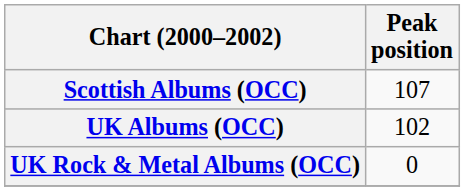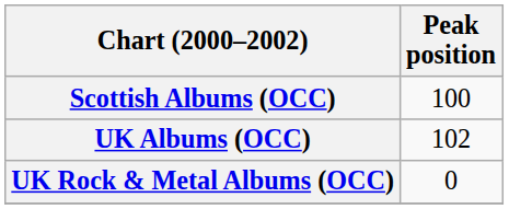 <table class="wikitable sortable plainrowheaders" style="text-align:center">
 <tr>
 <th scope="col">Chart (2000–2002)</th>
 <th scope="col">Peak<br>position</th>
 </tr>
 <tr>
 <th scope="row"><a href='#'>Scottish Albums</a> (<a href='#'>OCC</a>)</th>
-<td>107</td>
+<td>100</td>
 </tr>
 <tr>
 <th scope="row"><a href='#'>UK Albums</a> (<a href='#'>OCC</a>)</th>
 <td>102</td>
 </tr>
 <tr>
 <th scope="row"><a href='#'>UK Rock & Metal Albums</a> (<a href='#'>OCC</a>)</th>
 <td>0</td>
 </tr>
 <tr>
 </tr>
 <tr>
 </tr>
 <tr>
 </tr>
 </table>
